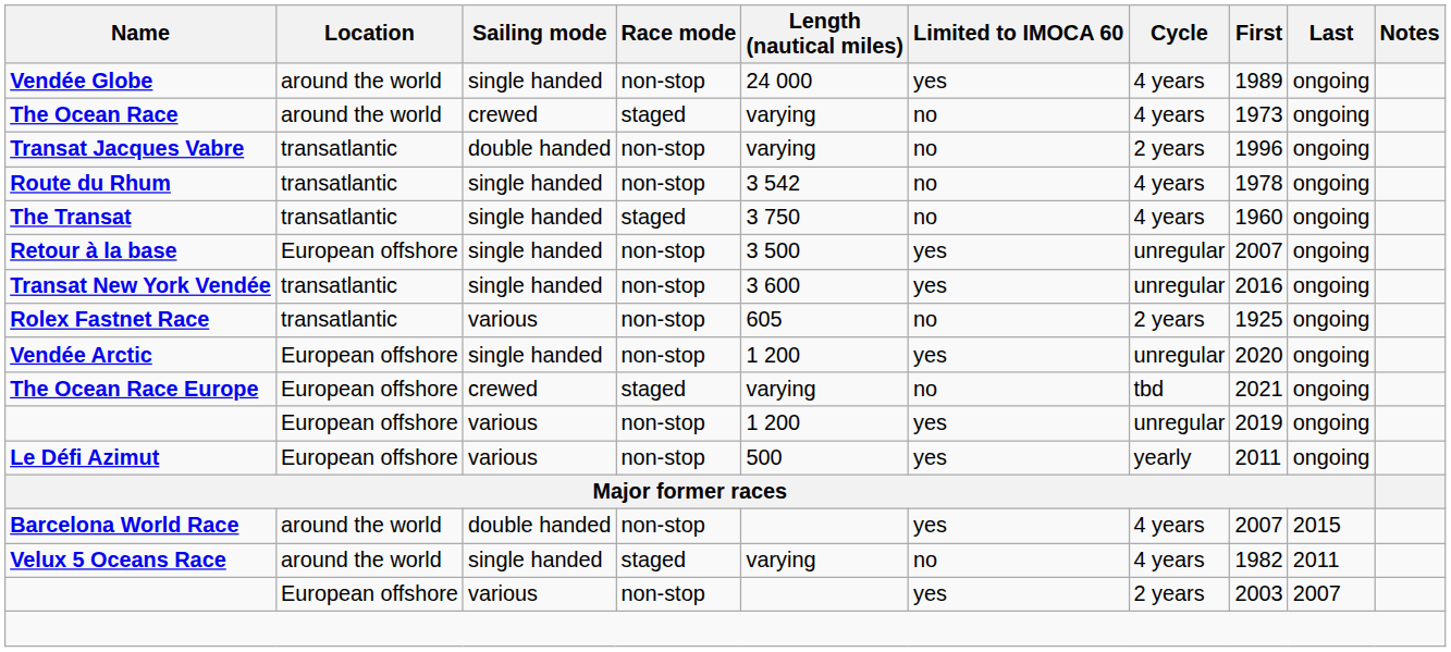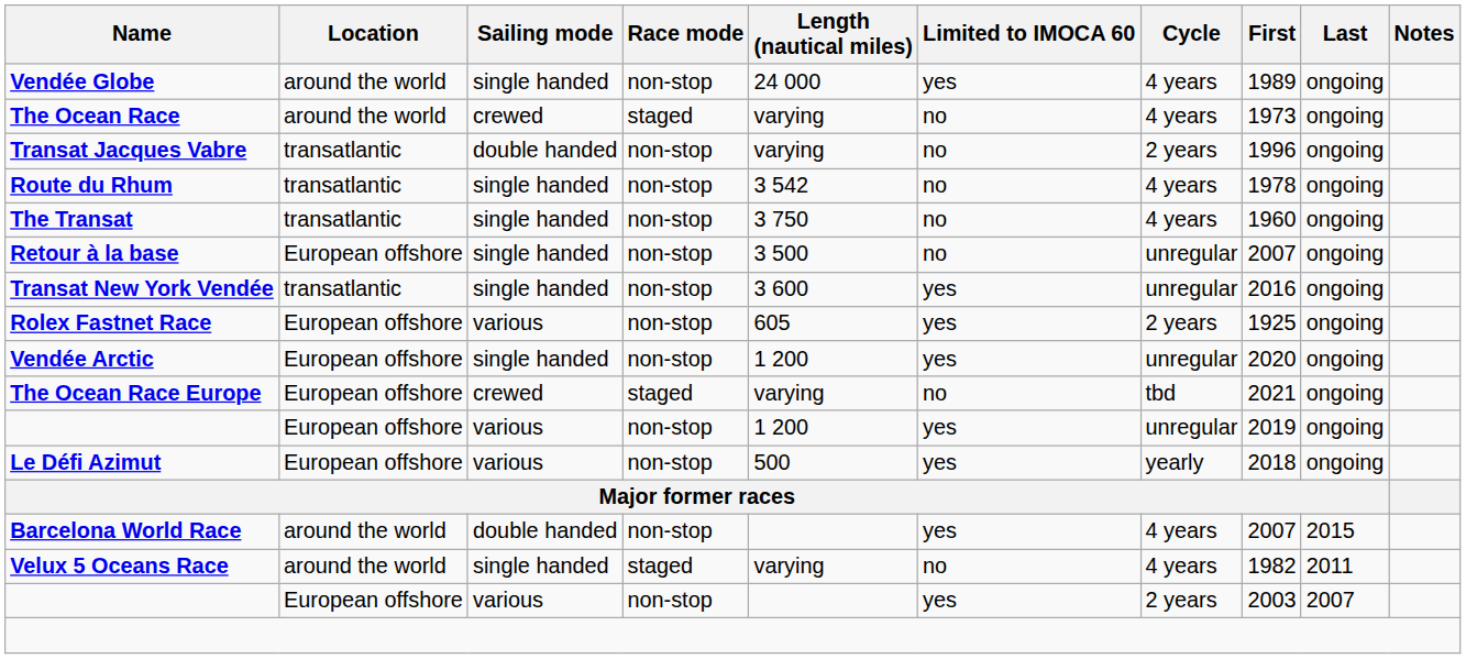 <table class="wikitable">
 <tr>
 <th>Name</th>
 <th>Location</th>
 <th>Sailing mode</th>
 <th>Race mode</th>
 <th>Length<br>(nautical miles)</th>
 <th>Limited to IMOCA 60</th>
 <th>Cycle</th>
 <th>First</th>
 <th>Last</th>
 <th>Notes</th>
 </tr>
 <tr>
 <td><strong><a href='#'>Vendée Globe</a></strong></td>
 <td>around the world</td>
 <td>single handed</td>
 <td>non-stop</td>
 <td>24 000</td>
 <td>yes</td>
 <td>4 years</td>
 <td>1989</td>
 <td>ongoing</td>
 <td></td>
 </tr>
 <tr>
 <td><strong><a href='#'>The Ocean Race</a></strong></td>
 <td>around the world</td>
 <td>crewed</td>
 <td>staged</td>
 <td>varying</td>
 <td>no</td>
 <td>4 years</td>
 <td>1973</td>
 <td>ongoing</td>
 <td><strong></strong></td>
 </tr>
 <tr>
 <td><strong><a href='#'>Transat Jacques Vabre</a></strong></td>
 <td>transatlantic</td>
 <td>double handed</td>
 <td>non-stop</td>
 <td>varying</td>
 <td>no</td>
 <td>2 years</td>
 <td>1996</td>
 <td>ongoing</td>
 <td></td>
 </tr>
 <tr>
 <td><strong><a href='#'>Route du Rhum</a></strong></td>
 <td>transatlantic</td>
 <td>single handed</td>
 <td>non-stop</td>
 <td>3 542</td>
 <td>no</td>
 <td>4 years</td>
 <td>1978</td>
 <td>ongoing</td>
 <td></td>
 </tr>
 <tr>
 <td><strong><a href='#'>The Transat</a></strong></td>
 <td>transatlantic</td>
 <td>single handed</td>
-<td>staged</td>
+<td>non-stop</td>
 <td>3 750</td>
 <td>no</td>
 <td>4 years</td>
 <td>1960</td>
 <td>ongoing</td>
 <td></td>
 </tr>
 <tr>
 <td><strong><a href='#'>Retour à la base</a></strong></td>
 <td>European offshore</td>
 <td>single handed</td>
 <td>non-stop</td>
 <td>3 500</td>
-<td>yes</td>
+<td>no</td>
 <td>unregular</td>
 <td>2007</td>
 <td>ongoing</td>
 <td></td>
 </tr>
 <tr>
 <td><strong><a href='#'>Transat New York Vendée</a></strong></td>
 <td>transatlantic</td>
 <td>single handed</td>
 <td>non-stop</td>
 <td>3 600</td>
 <td>yes</td>
 <td>unregular</td>
 <td>2016</td>
 <td>ongoing</td>
 <td></td>
 </tr>
 <tr>
 <td><a href='#'><strong>Rolex Fastnet Race</strong></a></td>
-<td>transatlantic</td>
+<td>European offshore</td>
 <td>various</td>
 <td>non-stop</td>
 <td>605</td>
-<td>no</td>
+<td>yes</td>
 <td>2 years</td>
 <td>1925</td>
 <td>ongoing</td>
 <td></td>
 </tr>
 <tr>
 <td><a href='#'><strong>Vendée Arctic</strong></a></td>
 <td>European offshore</td>
 <td>single handed</td>
 <td>non-stop</td>
 <td>1 200</td>
 <td>yes</td>
 <td>unregular</td>
 <td>2020</td>
 <td>ongoing</td>
 <td></td>
 </tr>
 <tr>
 <td><strong><a href='#'>The Ocean Race Europe</a></strong></td>
 <td>European offshore</td>
 <td>crewed</td>
 <td>staged</td>
 <td>varying</td>
 <td>no</td>
 <td>tbd</td>
 <td>2021</td>
 <td>ongoing</td>
 <td></td>
 </tr>
 <tr>
 <td><strong></strong></td>
 <td>European offshore</td>
 <td>various</td>
 <td>non-stop</td>
 <td>1 200</td>
 <td>yes</td>
 <td>unregular</td>
 <td>2019</td>
 <td>ongoing</td>
 <td></td>
 </tr>
 <tr>
 <td><strong><a href='#'>Le Défi Azimut</a></strong></td>
 <td>European offshore</td>
 <td>various</td>
 <td>non-stop</td>
 <td>500</td>
 <td>yes</td>
 <td>yearly</td>
-<td>2011</td>
+<td>2018</td>
 <td>ongoing</td>
 <td></td>
 </tr>
 <tr>
 <th colspan="9">Major former races</th>
 <th></th>
 </tr>
 <tr>
 <td><strong><a href='#'>Barcelona World Race</a></strong></td>
 <td>around the world</td>
 <td>double handed</td>
 <td>non-stop</td>
 <td></td>
 <td>yes</td>
 <td>4 years</td>
 <td>2007</td>
 <td>2015</td>
 <td></td>
 </tr>
 <tr>
 <td><strong><a href='#'>Velux 5 Oceans Race</a></strong></td>
 <td>around the world</td>
 <td>single handed</td>
 <td>staged</td>
 <td>varying</td>
 <td>no</td>
 <td>4 years</td>
 <td>1982</td>
 <td>2011</td>
 <td></td>
 </tr>
 <tr>
 <td><strong></strong></td>
 <td>European offshore</td>
 <td>various</td>
 <td>non-stop</td>
 <td></td>
 <td>yes</td>
 <td>2 years</td>
 <td>2003</td>
 <td>2007</td>
 <td></td>
 </tr>
 <tr>
 <td colspan="10"><br></td>
 </tr>
 </table>
